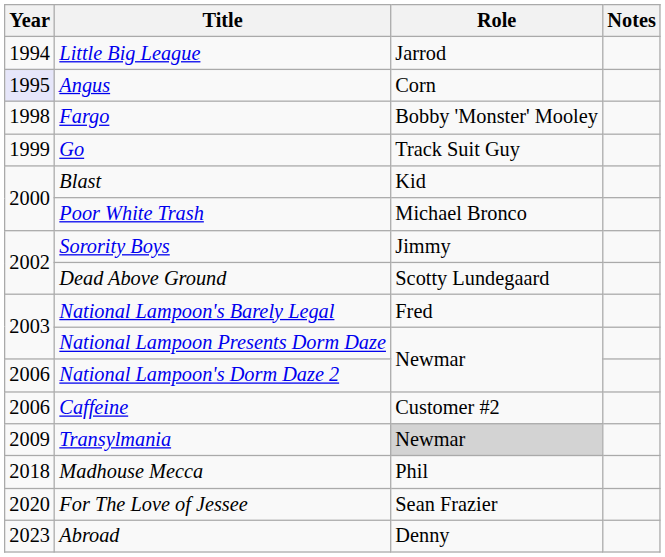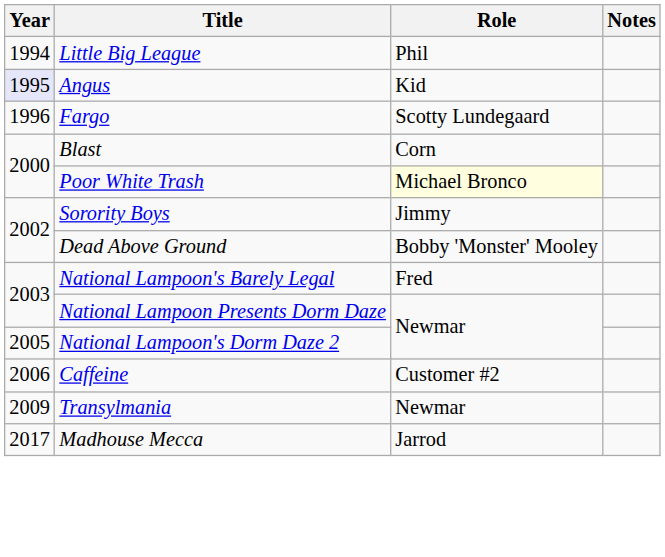 <table class="wikitable">
 <tr>
 <th>Year</th>
 <th>Title</th>
 <th>Role</th>
 <th>Notes</th>
 </tr>
 <tr>
 <td>1994</td>
 <td><em><a href='#'>Little Big League</a></em></td>
-<td>Jarrod</td>
+<td>Phil</td>
 <td></td>
 </tr>
 <tr>
 <td style="background: lavender;">1995</td>
 <td><em><a href='#'>Angus</a></em></td>
-<td>Corn</td>
+<td>Kid</td>
 <td></td>
 </tr>
 <tr>
-<td>1998</td>
+<td>1996</td>
 <td><em><a href='#'>Fargo</a></em></td>
-<td>Bobby 'Monster' Mooley</td>
-<td></td>
-</tr>
-<tr>
-<td>1999</td>
-<td><em><a href='#'>Go</a></em></td>
-<td>Track Suit Guy</td>
+<td>Scotty Lundegaard</td>
 <td></td>
 </tr>
 <tr>
 <td rowspan="2">2000</td>
 <td><em>Blast</em></td>
-<td>Kid</td>
+<td>Corn</td>
 <td></td>
 </tr>
 <tr>
 <td><em><a href='#'>Poor White Trash</a></em></td>
-<td>Michael Bronco</td>
+<td style="background: lightyellow;">Michael Bronco</td>
 <td></td>
 </tr>
 <tr>
 <td rowspan="2">2002</td>
 <td><em><a href='#'>Sorority Boys</a></em></td>
 <td>Jimmy</td>
 <td></td>
 </tr>
 <tr>
 <td><em>Dead Above Ground</em></td>
-<td>Scotty Lundegaard</td>
+<td>Bobby 'Monster' Mooley</td>
 <td></td>
 </tr>
 <tr>
 <td rowspan="2">2003</td>
 <td><em><a href='#'>National Lampoon's Barely Legal</a></em></td>
 <td>Fred</td>
 <td></td>
 </tr>
 <tr>
 <td><em><a href='#'>National Lampoon Presents Dorm Daze</a></em></td>
 <td rowspan="2">Newmar</td>
 <td></td>
 </tr>
 <tr>
-<td>2006</td>
+<td>2005</td>
 <td><em><a href='#'>National Lampoon's Dorm Daze 2</a></em></td>
 <td></td>
 </tr>
 <tr>
 <td>2006</td>
 <td><a href='#'><em>Caffeine</em></a></td>
 <td>Customer #2</td>
 <td></td>
 </tr>
 <tr>
 <td>2009</td>
 <td><em><a href='#'>Transylmania</a></em></td>
-<td style="background: lightgrey;">Newmar</td>
+<td>Newmar</td>
 <td></td>
 </tr>
 <tr>
-<td>2018</td>
+<td>2017</td>
 <td><em>Madhouse Mecca</em></td>
-<td>Phil</td>
-<td></td>
-</tr>
-<tr>
-<td>2020</td>
-<td><em>For The Love of Jessee</em></td>
-<td>Sean Frazier</td>
-<td></td>
-</tr>
-<tr>
-<td>2023</td>
-<td><em>Abroad</em></td>
-<td>Denny</td>
+<td>Jarrod</td>
 <td></td>
 </tr>
 </table>
